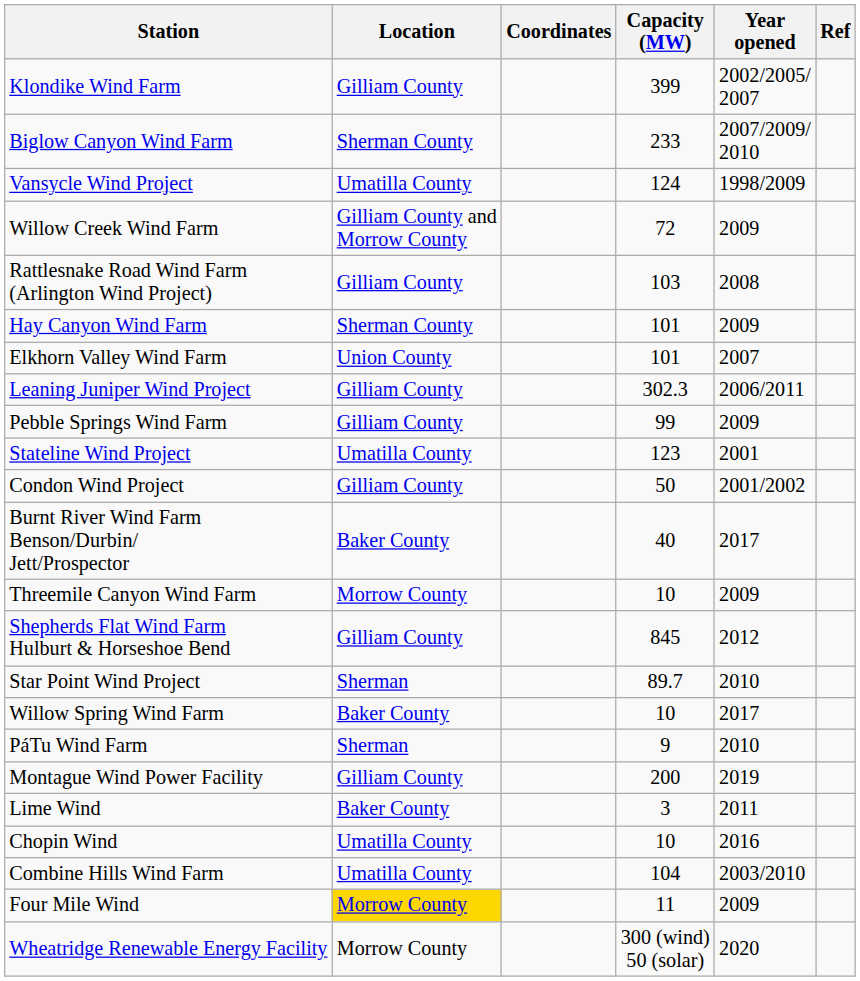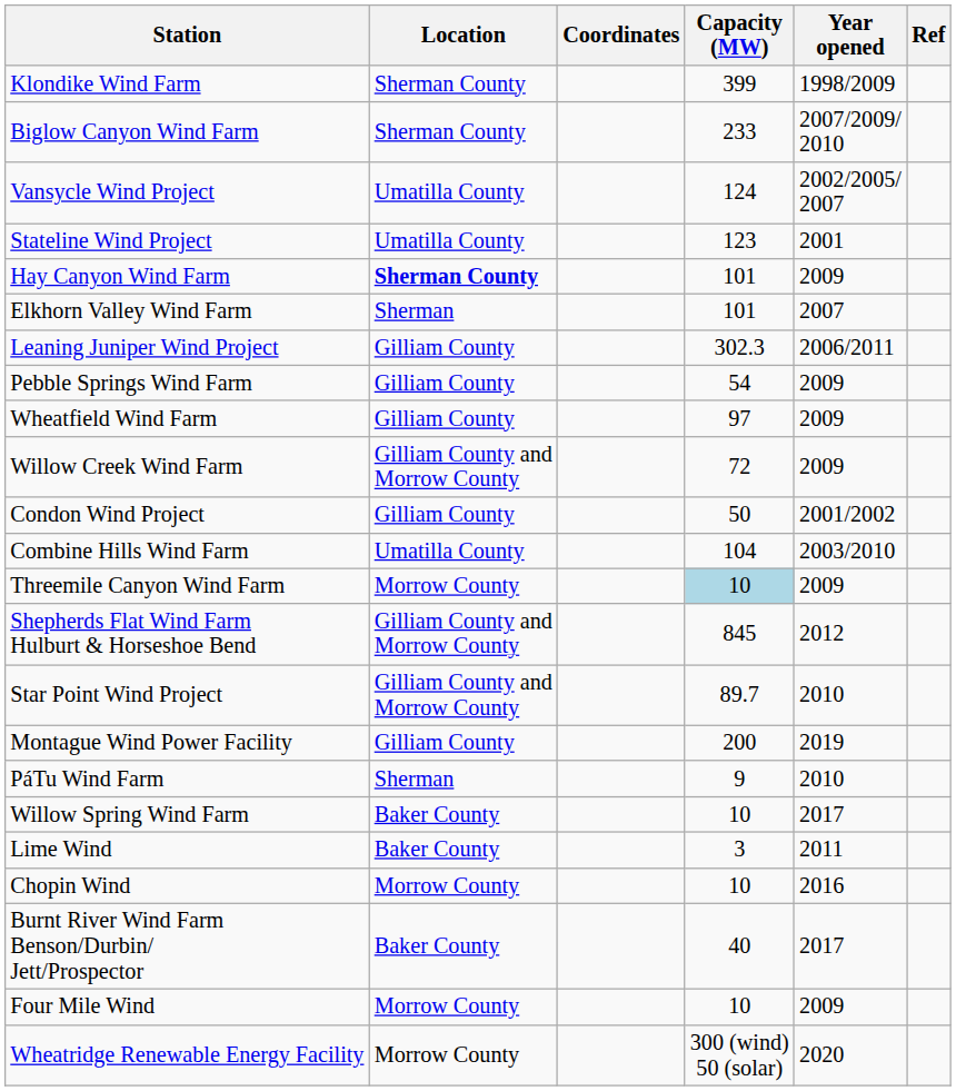 <table class="wikitable sortable">
 <tr>
 <th>Station</th>
 <th>Location</th>
 <th>Coordinates</th>
 <th>Capacity<br>(<a href='#'>MW</a>)</th>
 <th>Year<br>opened</th>
 <th>Ref</th>
 </tr>
 <tr>
 <td><a href='#'>Klondike Wind Farm</a></td>
-<td><a href='#'>Gilliam County</a></td>
+<td><a href='#'>Sherman County</a></td>
 <td></td>
 <td align="center">399</td>
-<td>2002/2005/<br>2007</td>
+<td>1998/2009</td>
 <td></td>
 </tr>
 <tr>
 <td><a href='#'>Biglow Canyon Wind Farm</a></td>
 <td><a href='#'>Sherman County</a></td>
 <td></td>
 <td align="center">233</td>
 <td>2007/2009/<br>2010</td>
 <td></td>
 </tr>
 <tr>
 <td><a href='#'>Vansycle Wind Project</a></td>
 <td><a href='#'>Umatilla County</a></td>
 <td></td>
 <td align="center">124</td>
-<td>1998/2009</td>
+<td>2002/2005/<br>2007</td>
 <td></td>
 </tr>
 <tr>
-<td>Willow Creek Wind Farm</td>
-<td><a href='#'>Gilliam County</a> and<br><a href='#'>Morrow County</a></td>
+<td><a href='#'>Stateline Wind Project</a></td>
+<td><a href='#'>Umatilla County</a></td>
 <td></td>
-<td align="center">72</td>
-<td>2009</td>
-<td></td>
-</tr>
-<tr>
-<td>Rattlesnake Road Wind Farm<br>(Arlington Wind Project)</td>
-<td><a href='#'>Gilliam County</a></td>
-<td></td>
-<td align="center">103</td>
-<td>2008</td>
+<td align="center">123</td>
+<td>2001</td>
 <td></td>
 </tr>
 <tr>
 <td><a href='#'>Hay Canyon Wind Farm</a></td>
-<td><a href='#'>Sherman County</a></td>
+<td><strong><a href='#'>Sherman County</a></strong></td>
 <td></td>
 <td align="center">101</td>
 <td>2009</td>
 <td></td>
 </tr>
 <tr>
 <td>Elkhorn Valley Wind Farm</td>
-<td><a href='#'>Union County</a></td>
+<td><a href='#'>Sherman</a></td>
 <td></td>
 <td align="center">101</td>
 <td>2007</td>
 <td></td>
 </tr>
 <tr>
 <td><a href='#'>Leaning Juniper Wind Project</a></td>
 <td><a href='#'>Gilliam County</a></td>
 <td></td>
 <td align="center">302.3</td>
 <td>2006/2011</td>
 <td></td>
 </tr>
 <tr>
 <td>Pebble Springs Wind Farm</td>
 <td><a href='#'>Gilliam County</a></td>
 <td></td>
-<td align="center">99</td>
+<td align="center">54</td>
 <td>2009</td>
 <td></td>
 </tr>
 <tr>
-<td><a href='#'>Stateline Wind Project</a></td>
-<td><a href='#'>Umatilla County</a></td>
+<td>Wheatfield Wind Farm</td>
+<td><a href='#'>Gilliam County</a></td>
 <td></td>
-<td align="center">123</td>
-<td>2001</td>
+<td align="center">97</td>
+<td>2009</td>
+<td></td>
+</tr>
+<tr>
+<td>Willow Creek Wind Farm</td>
+<td><a href='#'>Gilliam County</a> and<br><a href='#'>Morrow County</a></td>
+<td></td>
+<td align="center">72</td>
+<td>2009</td>
 <td></td>
 </tr>
 <tr>
 <td>Condon Wind Project</td>
 <td><a href='#'>Gilliam County</a></td>
 <td></td>
 <td align="center">50</td>
 <td>2001/2002</td>
 <td></td>
 </tr>
 <tr>
-<td>Burnt River Wind Farm<br>Benson/Durbin/<br>Jett/Prospector</td>
-<td><a href='#'>Baker County</a></td>
+<td>Combine Hills Wind Farm</td>
+<td><a href='#'>Umatilla County</a></td>
 <td></td>
-<td align="center">40</td>
-<td>2017</td>
+<td align="center">104</td>
+<td>2003/2010</td>
 <td></td>
 </tr>
 <tr>
 <td>Threemile Canyon Wind Farm</td>
 <td><a href='#'>Morrow County</a></td>
 <td></td>
-<td align="center">10</td>
+<td align="center" style="background: lightblue;">10</td>
 <td>2009</td>
 <td></td>
 </tr>
 <tr>
 <td><a href='#'>Shepherds Flat Wind Farm</a><br>Hulburt & Horseshoe Bend</td>
-<td><a href='#'>Gilliam County</a></td>
+<td><a href='#'>Gilliam County</a> and<br><a href='#'>Morrow County</a></td>
 <td></td>
 <td align="center">845</td>
 <td>2012</td>
 <td></td>
 </tr>
 <tr>
 <td>Star Point Wind Project</td>
+<td><a href='#'>Gilliam County</a> and<br><a href='#'>Morrow County</a></td>
+<td></td>
+<td align="center">89.7</td>
+<td>2010</td>
+<td></td>
+</tr>
+<tr>
+<td>Montague Wind Power Facility</td>
+<td><a href='#'>Gilliam County</a></td>
+<td></td>
+<td align="center">200</td>
+<td>2019</td>
+<td></td>
+</tr>
+<tr>
+<td>PáTu Wind Farm</td>
 <td><a href='#'>Sherman</a></td>
 <td></td>
-<td align="center">89.7</td>
+<td align="center">9</td>
 <td>2010</td>
 <td></td>
 </tr>
 <tr>
 <td>Willow Spring Wind Farm</td>
 <td><a href='#'>Baker County</a></td>
 <td></td>
 <td align="center">10</td>
 <td>2017</td>
 <td></td>
 </tr>
 <tr>
-<td>PáTu Wind Farm</td>
-<td><a href='#'>Sherman</a></td>
-<td></td>
-<td align="center">9</td>
-<td>2010</td>
-<td></td>
-</tr>
-<tr>
-<td>Montague Wind Power Facility</td>
-<td><a href='#'>Gilliam County</a></td>
-<td></td>
-<td align="center">200</td>
-<td>2019</td>
-<td></td>
-</tr>
-<tr>
 <td>Lime Wind</td>
 <td><a href='#'>Baker County</a></td>
 <td></td>
 <td align="center">3</td>
 <td>2011</td>
 <td></td>
 </tr>
 <tr>
 <td>Chopin Wind</td>
-<td><a href='#'>Umatilla County</a></td>
+<td><a href='#'>Morrow County</a></td>
 <td></td>
 <td align="center">10</td>
 <td>2016</td>
 <td></td>
 </tr>
 <tr>
-<td>Combine Hills Wind Farm</td>
-<td><a href='#'>Umatilla County</a></td>
+<td>Burnt River Wind Farm<br>Benson/Durbin/<br>Jett/Prospector</td>
+<td><a href='#'>Baker County</a></td>
 <td></td>
-<td align="center">104</td>
-<td>2003/2010</td>
+<td align="center">40</td>
+<td>2017</td>
 <td></td>
 </tr>
 <tr>
 <td>Four Mile Wind</td>
-<td style="background: gold;"><a href='#'>Morrow County</a></td>
+<td><a href='#'>Morrow County</a></td>
 <td></td>
-<td align="center">11</td>
+<td align="center">10</td>
 <td>2009</td>
 <td></td>
 </tr>
 <tr>
 <td><a href='#'>Wheatridge Renewable Energy Facility</a></td>
 <td>Morrow County</td>
 <td></td>
 <td align="center">300 (wind)<br>50 (solar)</td>
 <td>2020</td>
 <td></td>
 </tr>
 </table>
